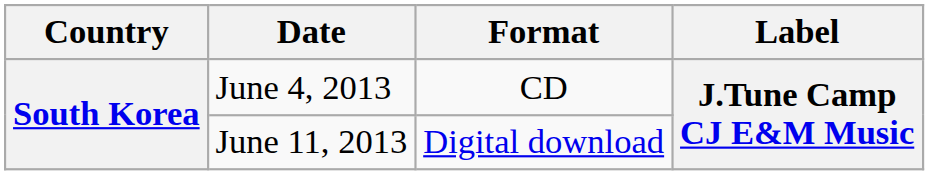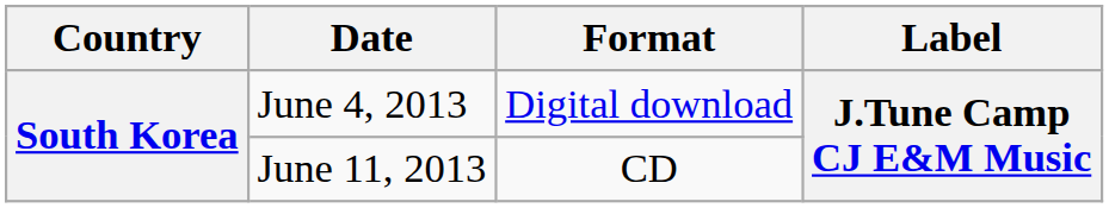 <table class="wikitable plainrowheaders">
 <tr>
 <th scope="col">Country</th>
 <th>Date</th>
 <th>Format</th>
 <th>Label</th>
 </tr>
 <tr>
 <th scope="row" rowspan="2"><a href='#'>South Korea</a></th>
 <td>June 4, 2013</td>
-<td align="center">CD</td>
+<td><a href='#'>Digital download</a></td>
 <th scope="row" rowspan="2">J.Tune Camp<br><a href='#'>CJ E&M Music</a></th>
 </tr>
 <tr>
 <td>June 11, 2013</td>
-<td><a href='#'>Digital download</a></td>
+<td align="center">CD</td>
 </tr>
 </table>
